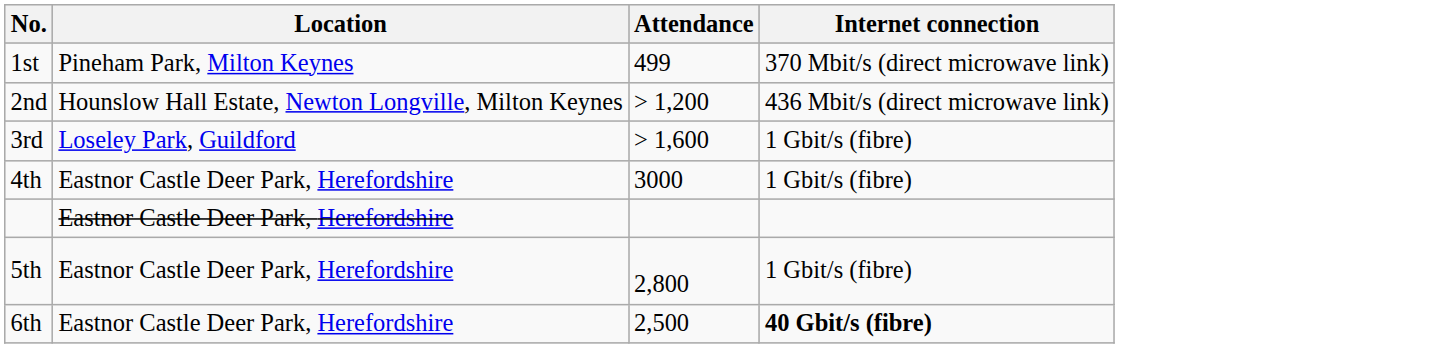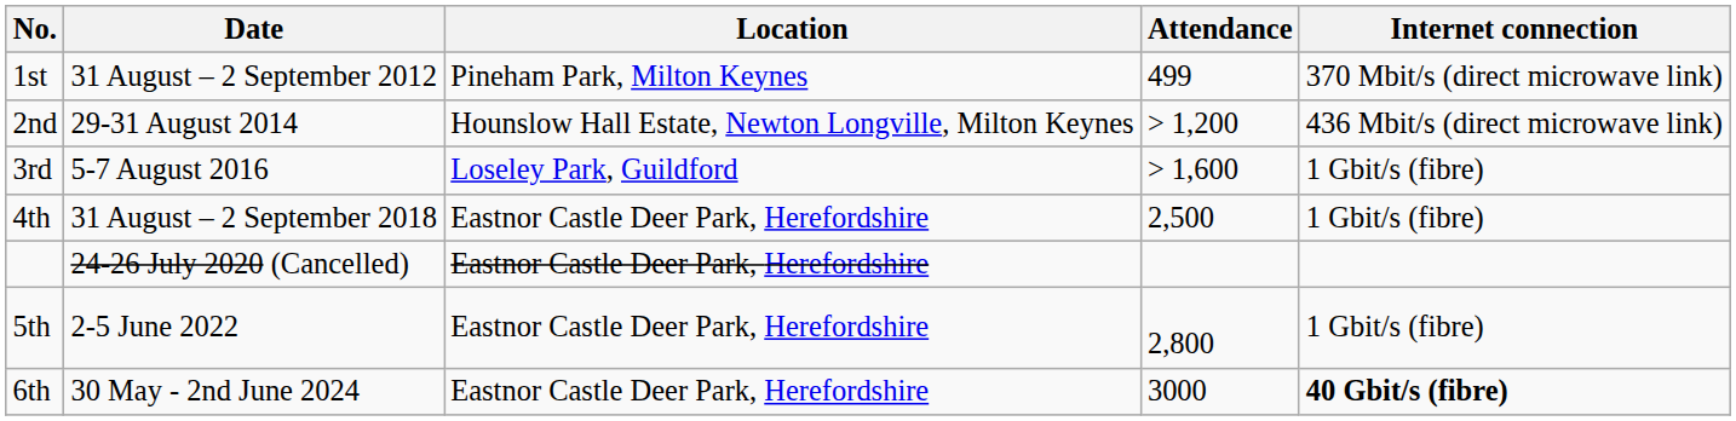 <table class="wikitable">
 <tr>
 <th>No.</th>
+<th>Date</th>
 <th>Location</th>
 <th>Attendance</th>
 <th>Internet connection</th>
 </tr>
 <tr>
 <td>1st</td>
+<td>31 August – 2 September 2012</td>
 <td>Pineham Park, <a href='#'>Milton Keynes</a></td>
 <td>499</td>
 <td>370 Mbit/s (direct microwave link)</td>
 </tr>
 <tr>
 <td>2nd</td>
+<td>29-31 August 2014</td>
 <td>Hounslow Hall Estate, <a href='#'>Newton Longville</a>, Milton Keynes</td>
 <td>> 1,200</td>
 <td>436 Mbit/s (direct microwave link)</td>
 </tr>
 <tr>
 <td>3rd</td>
+<td>5-7 August 2016</td>
 <td><a href='#'>Loseley Park</a>, <a href='#'>Guildford</a></td>
 <td>> 1,600</td>
 <td>1 Gbit/s (fibre)</td>
 </tr>
 <tr>
 <td>4th</td>
+<td>31 August – 2 September 2018</td>
 <td>Eastnor Castle Deer Park, <a href='#'>Herefordshire</a></td>
-<td>3000</td>
+<td>2,500</td>
 <td>1 Gbit/s (fibre)</td>
 </tr>
 <tr>
 <td></td>
+<td><s>24-26 July 2020</s> (Cancelled)</td>
 <td><s>Eastnor Castle Deer Park, <a href='#'>Herefordshire</a></s></td>
 <td></td>
 <td></td>
 </tr>
 <tr>
 <td>5th</td>
+<td>2-5 June 2022</td>
 <td>Eastnor Castle Deer Park, <a href='#'>Herefordshire</a></td>
 <td><br>2,800 </td>
 <td>1 Gbit/s (fibre)</td>
 </tr>
 <tr>
 <td>6th</td>
+<td>30 May - 2nd June 2024</td>
 <td>Eastnor Castle Deer Park, <a href='#'>Herefordshire</a></td>
-<td>2,500</td>
+<td>3000</td>
 <td><strong>40 Gbit/s (fibre)</strong></td>
 </tr>
 </table>
